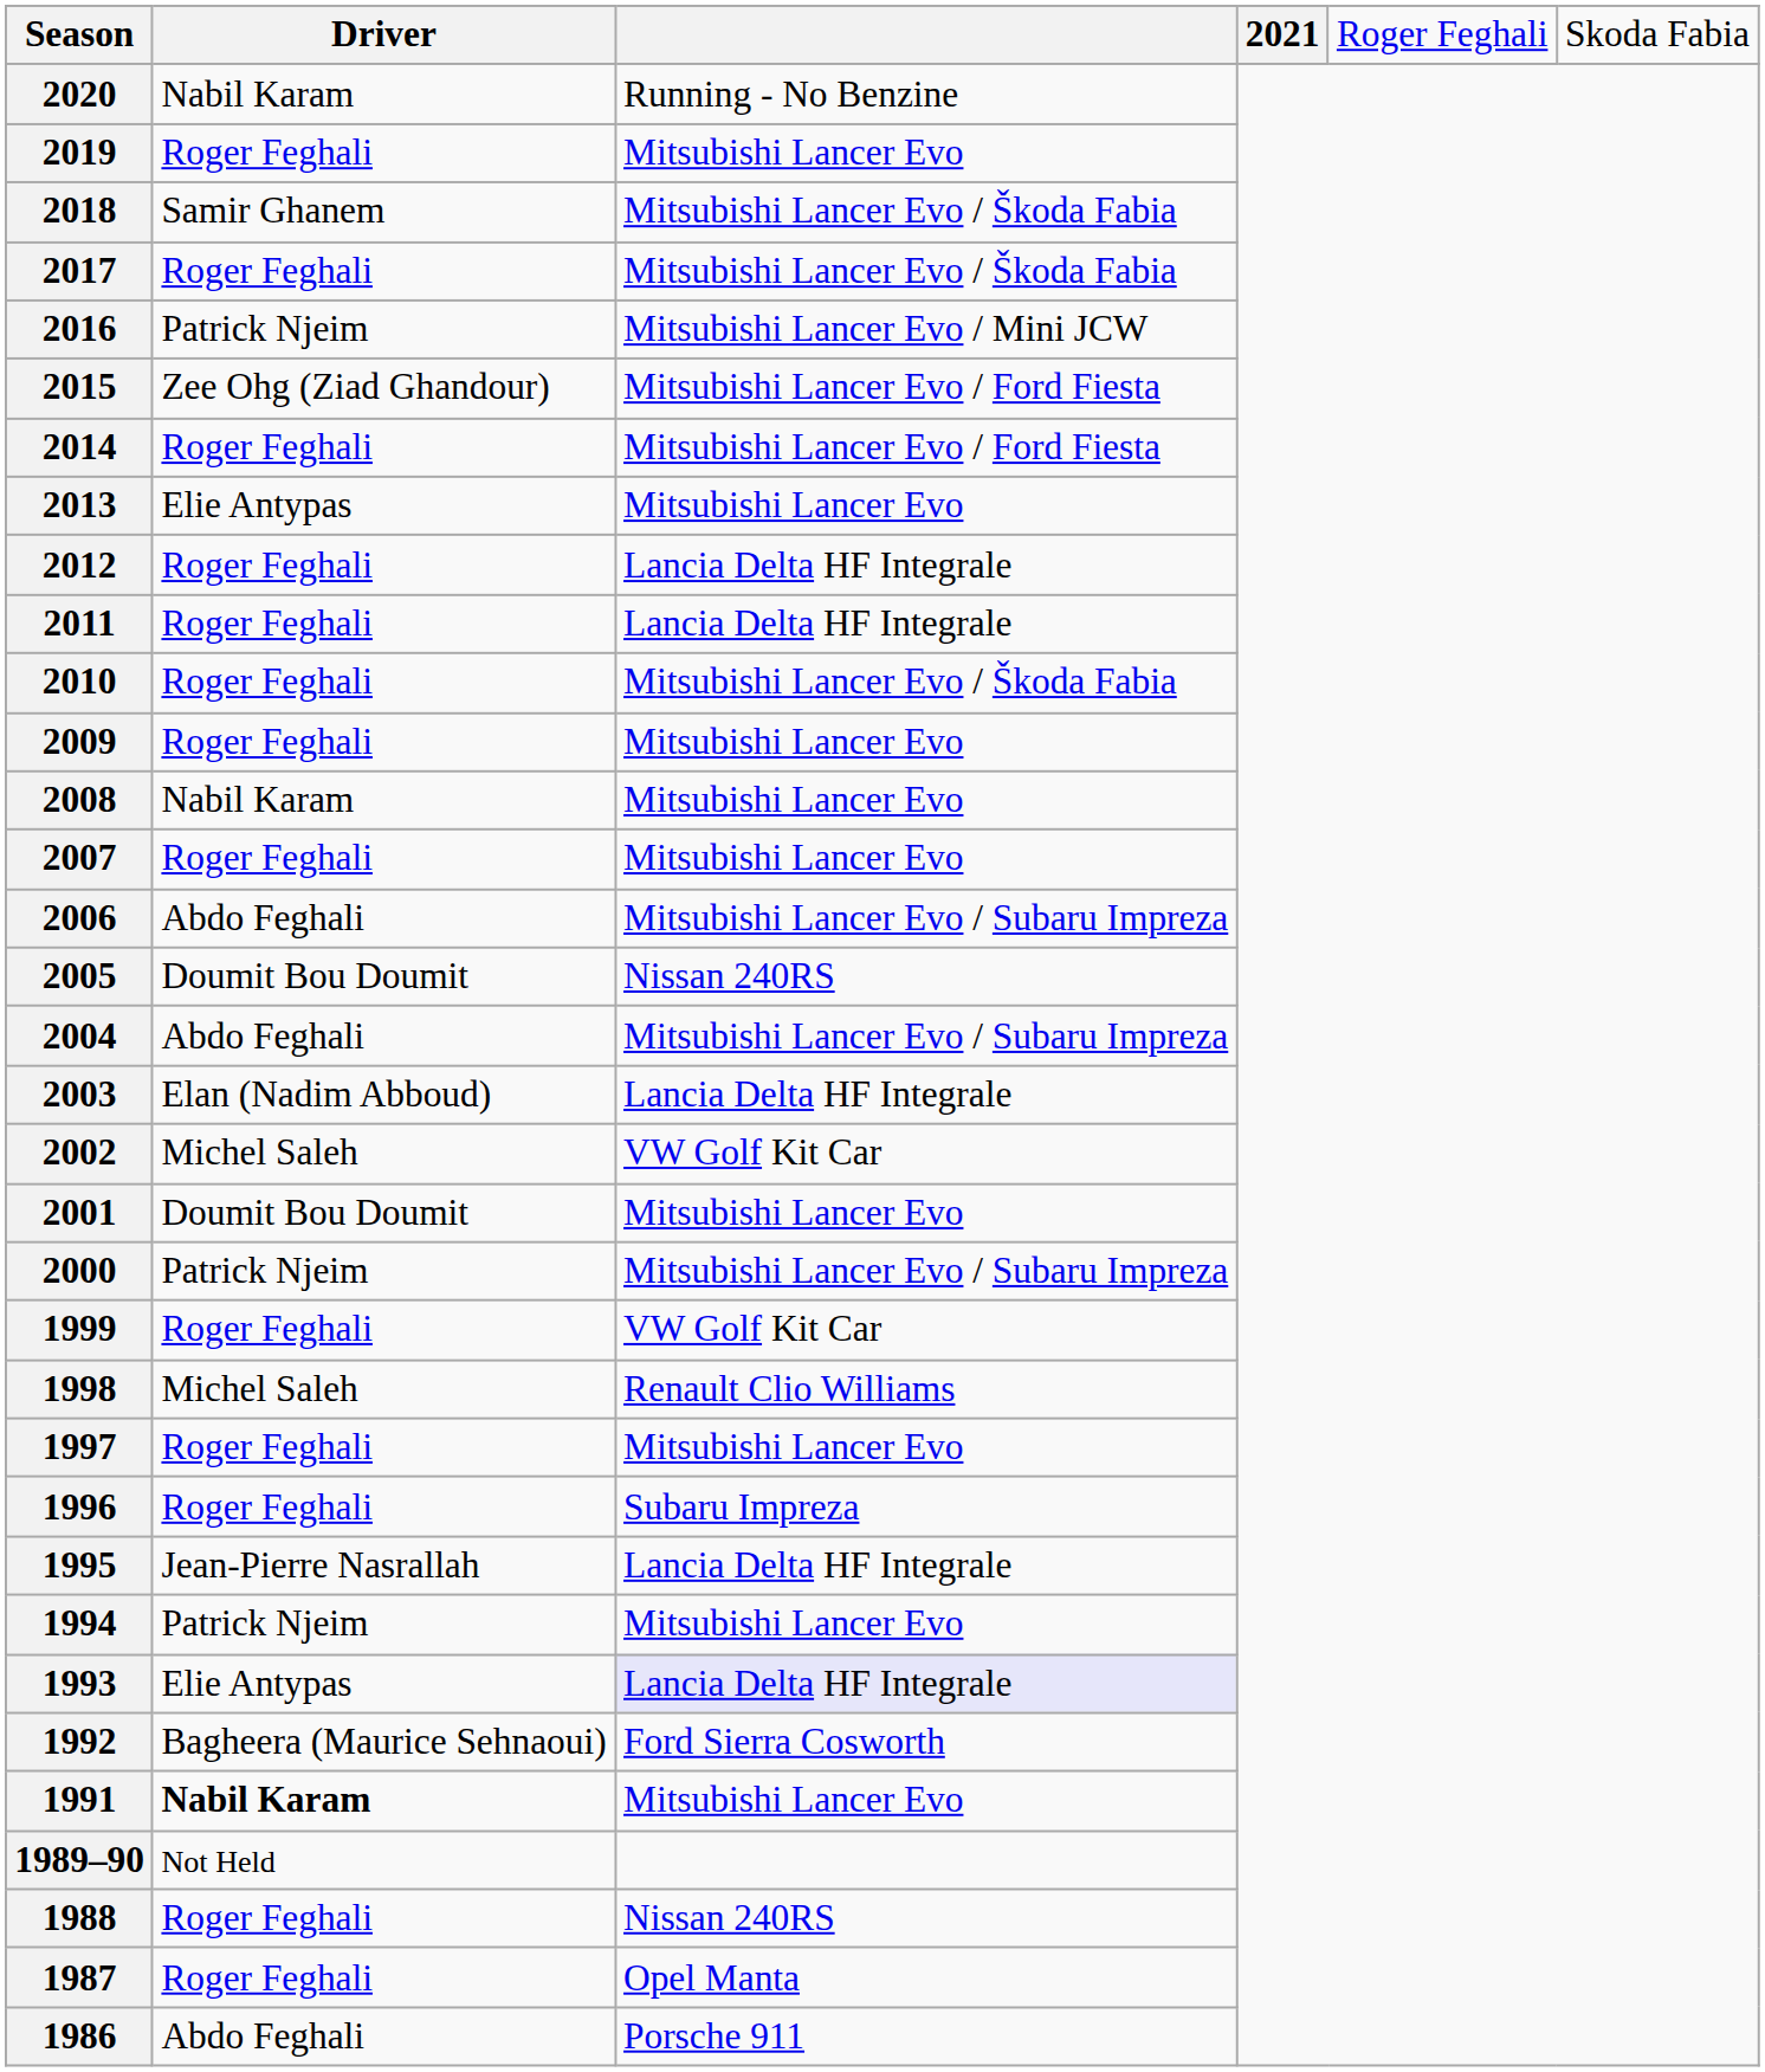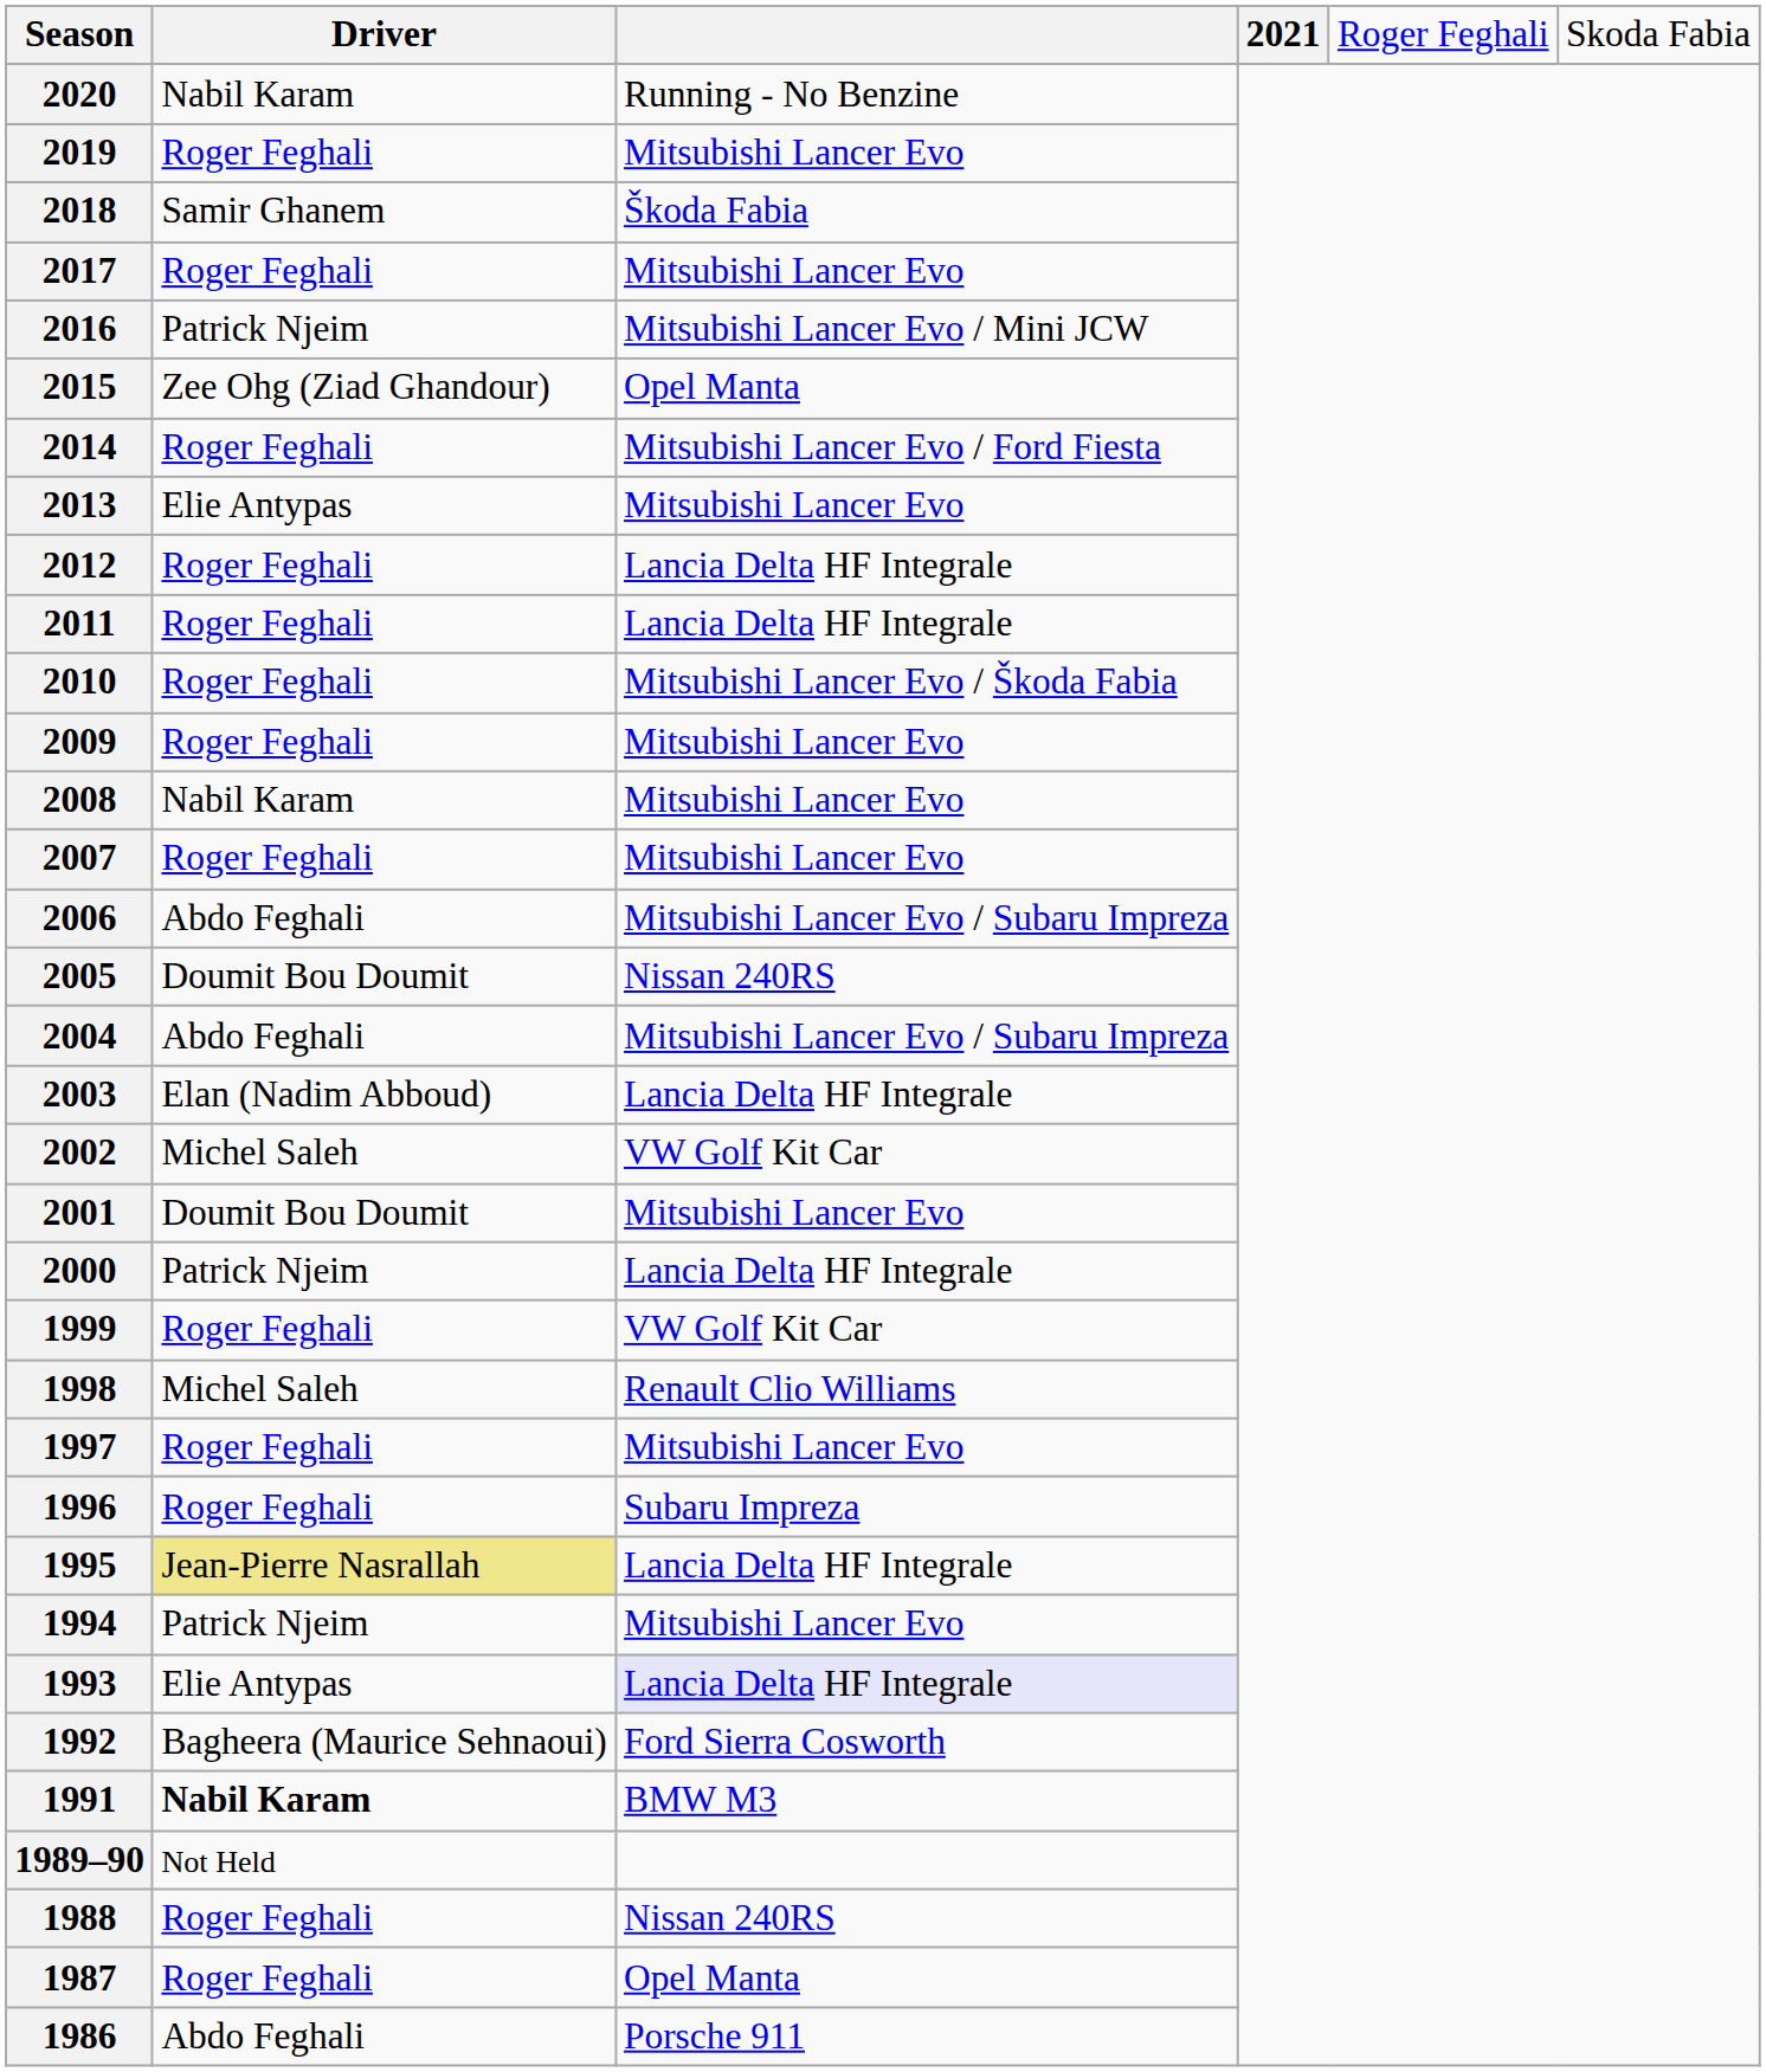 <table class="wikitable">
 <tr>
 <th>Season</th>
 <th>Driver</th>
 <th></th>
 <th>2021</th>
 <td><a href='#'>Roger Feghali</a></td>
 <td>Skoda Fabia</td>
 </tr>
 <tr>
 <th>2020</th>
 <td>Nabil Karam</td>
 <td>Running - No Benzine</td>
 </tr>
 <tr>
 <th>2019</th>
 <td><a href='#'>Roger Feghali</a></td>
 <td><a href='#'>Mitsubishi Lancer Evo</a></td>
 </tr>
 <tr>
 <th>2018</th>
 <td>Samir Ghanem</td>
-<td><a href='#'>Mitsubishi Lancer Evo</a> / <a href='#'>Škoda Fabia</a></td>
+<td><a href='#'>Škoda Fabia</a></td>
 </tr>
 <tr>
 <th>2017</th>
 <td><a href='#'>Roger Feghali</a></td>
-<td><a href='#'>Mitsubishi Lancer Evo</a> / <a href='#'>Škoda Fabia</a></td>
+<td><a href='#'>Mitsubishi Lancer Evo</a></td>
 </tr>
 <tr>
 <th>2016</th>
 <td>Patrick Njeim</td>
 <td><a href='#'>Mitsubishi Lancer Evo</a> / Mini JCW</td>
 </tr>
 <tr>
 <th>2015</th>
 <td>Zee Ohg (Ziad Ghandour)</td>
-<td><a href='#'>Mitsubishi Lancer Evo</a> / <a href='#'>Ford Fiesta</a></td>
+<td><a href='#'>Opel Manta</a></td>
 </tr>
 <tr>
 <th>2014</th>
 <td><a href='#'>Roger Feghali</a></td>
 <td><a href='#'>Mitsubishi Lancer Evo</a> / <a href='#'>Ford Fiesta</a></td>
 </tr>
 <tr>
 <th>2013</th>
 <td>Elie Antypas</td>
 <td><a href='#'>Mitsubishi Lancer Evo</a></td>
 </tr>
 <tr>
 <th>2012</th>
 <td><a href='#'>Roger Feghali</a></td>
 <td><a href='#'>Lancia Delta</a> HF Integrale</td>
 </tr>
 <tr>
 <th>2011</th>
 <td><a href='#'>Roger Feghali</a></td>
 <td><a href='#'>Lancia Delta</a> HF Integrale</td>
 </tr>
 <tr>
 <th>2010</th>
 <td><a href='#'>Roger Feghali</a></td>
 <td><a href='#'>Mitsubishi Lancer Evo</a> / <a href='#'>Škoda Fabia</a></td>
 </tr>
 <tr>
 <th>2009</th>
 <td><a href='#'>Roger Feghali</a></td>
 <td><a href='#'>Mitsubishi Lancer Evo</a></td>
 </tr>
 <tr>
 <th>2008</th>
 <td>Nabil Karam</td>
 <td><a href='#'>Mitsubishi Lancer Evo</a></td>
 </tr>
 <tr>
 <th>2007</th>
 <td><a href='#'>Roger Feghali</a></td>
 <td><a href='#'>Mitsubishi Lancer Evo</a></td>
 </tr>
 <tr>
 <th>2006</th>
 <td>Abdo Feghali</td>
 <td><a href='#'>Mitsubishi Lancer Evo</a> / <a href='#'>Subaru Impreza</a></td>
 </tr>
 <tr>
 <th>2005</th>
 <td>Doumit Bou Doumit</td>
 <td><a href='#'>Nissan 240RS</a></td>
 </tr>
 <tr>
 <th>2004</th>
 <td>Abdo Feghali</td>
 <td><a href='#'>Mitsubishi Lancer Evo</a> / <a href='#'>Subaru Impreza</a></td>
 </tr>
 <tr>
 <th>2003</th>
 <td>Elan (Nadim Abboud)</td>
 <td><a href='#'>Lancia Delta</a> HF Integrale</td>
 </tr>
 <tr>
 <th>2002</th>
 <td>Michel Saleh</td>
 <td><a href='#'>VW Golf</a> Kit Car</td>
 </tr>
 <tr>
 <th>2001</th>
 <td>Doumit Bou Doumit</td>
 <td><a href='#'>Mitsubishi Lancer Evo</a></td>
 </tr>
 <tr>
 <th>2000</th>
 <td>Patrick Njeim</td>
-<td><a href='#'>Mitsubishi Lancer Evo</a> / <a href='#'>Subaru Impreza</a></td>
+<td><a href='#'>Lancia Delta</a> HF Integrale</td>
 </tr>
 <tr>
 <th>1999</th>
 <td><a href='#'>Roger Feghali</a></td>
 <td><a href='#'>VW Golf</a> Kit Car</td>
 </tr>
 <tr>
 <th>1998</th>
 <td>Michel Saleh</td>
 <td><a href='#'>Renault Clio Williams</a></td>
 </tr>
 <tr>
 <th>1997</th>
 <td><a href='#'>Roger Feghali</a></td>
 <td><a href='#'>Mitsubishi Lancer Evo</a></td>
 </tr>
 <tr>
 <th>1996</th>
 <td><a href='#'>Roger Feghali</a></td>
 <td><a href='#'>Subaru Impreza</a></td>
 </tr>
 <tr>
 <th>1995</th>
-<td>Jean-Pierre Nasrallah</td>
+<td style="background: khaki;">Jean-Pierre Nasrallah</td>
 <td><a href='#'>Lancia Delta</a> HF Integrale</td>
 </tr>
 <tr>
 <th>1994</th>
 <td>Patrick Njeim</td>
 <td><a href='#'>Mitsubishi Lancer Evo</a></td>
 </tr>
 <tr>
 <th>1993</th>
 <td>Elie Antypas</td>
 <td style="background: lavender;"><a href='#'>Lancia Delta</a> HF Integrale</td>
 </tr>
 <tr>
 <th>1992</th>
 <td>Bagheera (Maurice Sehnaoui)</td>
 <td><a href='#'>Ford Sierra Cosworth</a></td>
 </tr>
 <tr>
 <th>1991</th>
 <td><strong>Nabil Karam</strong></td>
-<td><a href='#'>Mitsubishi Lancer Evo</a></td>
+<td><a href='#'>BMW M3</a></td>
 </tr>
 <tr>
 <th>1989–90</th>
 <td><small>Not Held</small></td>
 <td></td>
 </tr>
 <tr>
 <th>1988</th>
 <td><a href='#'>Roger Feghali</a></td>
 <td><a href='#'>Nissan 240RS</a></td>
 </tr>
 <tr>
 <th>1987</th>
 <td><a href='#'>Roger Feghali</a></td>
 <td><a href='#'>Opel Manta</a></td>
 </tr>
 <tr>
 <th>1986</th>
 <td>Abdo Feghali</td>
 <td><a href='#'>Porsche 911</a></td>
 </tr>
 </table>
